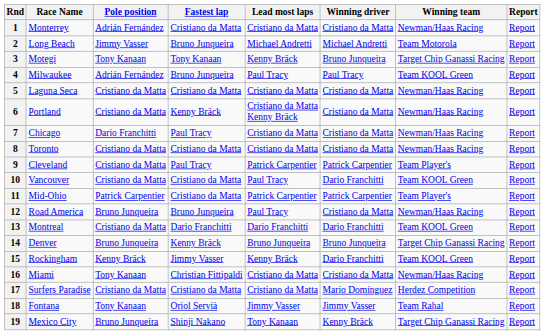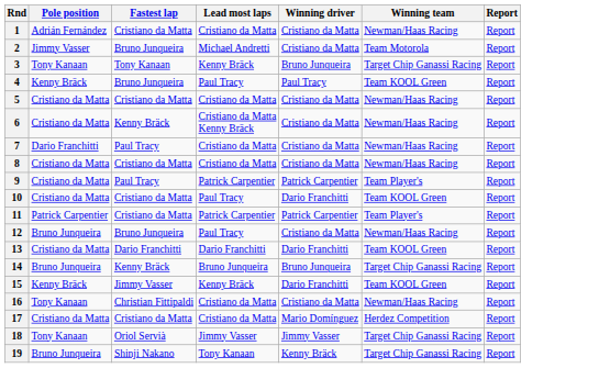 <table class="wikitable" style="font-size: 85%;">
 <tr>
 <th>Rnd</th>
-<th>Race Name</th>
 <th><a href='#'>Pole position</a></th>
 <th><a href='#'>Fastest lap</a></th>
 <th>Lead most laps</th>
 <th>Winning driver</th>
 <th>Winning team</th>
 <th>Report</th>
 </tr>
 <tr>
 <th>1</th>
-<td> <a href='#'>Monterrey</a></td>
 <td> <a href='#'>Adrián Fernández</a></td>
 <td nowrap> <a href='#'>Cristiano da Matta</a></td>
 <td nowrap> <a href='#'>Cristiano da Matta</a></td>
 <td nowrap> <a href='#'>Cristiano da Matta</a></td>
 <td nowrap><a href='#'>Newman/Haas Racing</a></td>
 <td><a href='#'>Report</a></td>
 </tr>
 <tr>
 <th>2</th>
-<td> <a href='#'>Long Beach</a></td>
 <td> <a href='#'>Jimmy Vasser</a></td>
 <td> <a href='#'>Bruno Junqueira</a></td>
 <td> <a href='#'>Michael Andretti</a></td>
-<td> <a href='#'>Michael Andretti</a></td>
+<td> <a href='#'>Cristiano da Matta</a></td>
 <td><a href='#'>Team Motorola</a></td>
 <td><a href='#'>Report</a></td>
 </tr>
 <tr>
 <th>3</th>
-<td> <a href='#'>Motegi</a></td>
 <td> <a href='#'>Tony Kanaan</a></td>
 <td> <a href='#'>Tony Kanaan</a></td>
 <td> <a href='#'>Kenny Bräck</a></td>
 <td> <a href='#'>Bruno Junqueira</a></td>
 <td><a href='#'>Target Chip Ganassi Racing</a></td>
 <td><a href='#'>Report</a></td>
 </tr>
 <tr>
 <th>4</th>
-<td> <a href='#'>Milwaukee</a></td>
-<td> <a href='#'>Adrián Fernández</a></td>
+<td> <a href='#'>Kenny Bräck</a></td>
 <td> <a href='#'>Bruno Junqueira</a></td>
 <td> <a href='#'>Paul Tracy</a></td>
 <td> <a href='#'>Paul Tracy</a></td>
 <td><a href='#'>Team KOOL Green</a></td>
 <td><a href='#'>Report</a></td>
 </tr>
 <tr>
 <th>5</th>
-<td> <a href='#'>Laguna Seca</a></td>
 <td nowrap> <a href='#'>Cristiano da Matta</a></td>
 <td nowrap> <a href='#'>Cristiano da Matta</a></td>
 <td nowrap> <a href='#'>Cristiano da Matta</a></td>
 <td nowrap> <a href='#'>Cristiano da Matta</a></td>
 <td nowrap><a href='#'>Newman/Haas Racing</a></td>
 <td><a href='#'>Report</a></td>
 </tr>
 <tr>
 <th>6</th>
-<td> <a href='#'>Portland</a></td>
 <td> <a href='#'>Cristiano da Matta</a></td>
 <td> <a href='#'>Kenny Bräck</a></td>
 <td> <a href='#'>Cristiano da Matta</a><br> <a href='#'>Kenny Bräck</a></td>
 <td> <a href='#'>Cristiano da Matta</a></td>
 <td><a href='#'>Newman/Haas Racing</a></td>
 <td><a href='#'>Report</a></td>
 </tr>
 <tr>
 <th>7</th>
-<td> <a href='#'>Chicago</a></td>
 <td> <a href='#'>Dario Franchitti</a></td>
 <td> <a href='#'>Paul Tracy</a></td>
 <td> <a href='#'>Cristiano da Matta</a></td>
 <td> <a href='#'>Cristiano da Matta</a></td>
 <td><a href='#'>Newman/Haas Racing</a></td>
 <td><a href='#'>Report</a></td>
 </tr>
 <tr>
 <th>8</th>
-<td> <a href='#'>Toronto</a></td>
 <td> <a href='#'>Cristiano da Matta</a></td>
 <td> <a href='#'>Cristiano da Matta</a></td>
 <td> <a href='#'>Cristiano da Matta</a></td>
 <td> <a href='#'>Cristiano da Matta</a></td>
 <td><a href='#'>Newman/Haas Racing</a></td>
 <td><a href='#'>Report</a></td>
 </tr>
 <tr>
 <th>9</th>
-<td> <a href='#'>Cleveland</a></td>
 <td> <a href='#'>Cristiano da Matta</a></td>
 <td> <a href='#'>Paul Tracy</a></td>
 <td> <a href='#'>Patrick Carpentier</a></td>
 <td> <a href='#'>Patrick Carpentier</a></td>
 <td><a href='#'>Team Player's</a></td>
 <td><a href='#'>Report</a></td>
 </tr>
 <tr>
 <th>10</th>
-<td> <a href='#'>Vancouver</a></td>
 <td> <a href='#'>Cristiano da Matta</a></td>
 <td> <a href='#'>Cristiano da Matta</a></td>
 <td> <a href='#'>Paul Tracy</a></td>
 <td> <a href='#'>Dario Franchitti</a></td>
 <td><a href='#'>Team KOOL Green</a></td>
 <td><a href='#'>Report</a></td>
 </tr>
 <tr>
 <th>11</th>
-<td> <a href='#'>Mid-Ohio</a></td>
 <td> <a href='#'>Patrick Carpentier</a></td>
 <td> <a href='#'>Cristiano da Matta</a></td>
 <td> <a href='#'>Patrick Carpentier</a></td>
 <td> <a href='#'>Patrick Carpentier</a></td>
 <td><a href='#'>Team Player's</a></td>
 <td><a href='#'>Report</a></td>
 </tr>
 <tr>
 <th>12</th>
-<td> <a href='#'>Road America</a></td>
 <td> <a href='#'>Bruno Junqueira</a></td>
 <td> <a href='#'>Bruno Junqueira</a></td>
 <td> <a href='#'>Paul Tracy</a></td>
 <td> <a href='#'>Cristiano da Matta</a></td>
 <td><a href='#'>Newman/Haas Racing</a></td>
 <td><a href='#'>Report</a></td>
 </tr>
 <tr>
 <th>13</th>
-<td> <a href='#'>Montreal</a></td>
 <td> <a href='#'>Cristiano da Matta</a></td>
 <td> <a href='#'>Dario Franchitti</a></td>
 <td> <a href='#'>Dario Franchitti</a></td>
 <td> <a href='#'>Dario Franchitti</a></td>
 <td><a href='#'>Team KOOL Green</a></td>
 <td><a href='#'>Report</a></td>
 </tr>
 <tr>
 <th>14</th>
-<td> <a href='#'>Denver</a></td>
 <td> <a href='#'>Bruno Junqueira</a></td>
 <td> <a href='#'>Kenny Bräck</a></td>
 <td> <a href='#'>Bruno Junqueira</a></td>
 <td> <a href='#'>Bruno Junqueira</a></td>
 <td><a href='#'>Target Chip Ganassi Racing</a></td>
 <td><a href='#'>Report</a></td>
 </tr>
 <tr>
 <th>15</th>
-<td> <a href='#'>Rockingham</a></td>
 <td> <a href='#'>Kenny Bräck</a></td>
 <td> <a href='#'>Jimmy Vasser</a></td>
 <td> <a href='#'>Kenny Bräck</a></td>
 <td> <a href='#'>Dario Franchitti</a></td>
 <td><a href='#'>Team KOOL Green</a></td>
 <td><a href='#'>Report</a></td>
 </tr>
 <tr>
 <th>16</th>
-<td> <a href='#'>Miami</a></td>
 <td> <a href='#'>Tony Kanaan</a></td>
 <td> <a href='#'>Christian Fittipaldi</a></td>
 <td> <a href='#'>Cristiano da Matta</a></td>
 <td> <a href='#'>Cristiano da Matta</a></td>
 <td><a href='#'>Newman/Haas Racing</a></td>
 <td><a href='#'>Report</a></td>
 </tr>
 <tr>
 <th>17</th>
-<td nowrap> <a href='#'>Surfers Paradise</a></td>
 <td> <a href='#'>Cristiano da Matta</a></td>
 <td> <a href='#'>Cristiano da Matta</a></td>
 <td> <a href='#'>Cristiano da Matta</a></td>
 <td nowrap> <a href='#'>Mario Domínguez</a> </td>
 <td><a href='#'>Herdez Competition</a></td>
 <td><a href='#'>Report</a></td>
 </tr>
 <tr>
 <th>18</th>
-<td> <a href='#'>Fontana</a></td>
 <td> <a href='#'>Tony Kanaan</a></td>
 <td> <a href='#'>Oriol Servià</a></td>
 <td> <a href='#'>Jimmy Vasser</a></td>
 <td> <a href='#'>Jimmy Vasser</a></td>
-<td><a href='#'>Team Rahal</a></td>
+<td><a href='#'>Target Chip Ganassi Racing</a></td>
 <td><a href='#'>Report</a></td>
 </tr>
 <tr>
 <th>19</th>
-<td> <a href='#'>Mexico City</a></td>
 <td> <a href='#'>Bruno Junqueira</a></td>
 <td> <a href='#'>Shinji Nakano</a></td>
 <td> <a href='#'>Tony Kanaan</a></td>
 <td> <a href='#'>Kenny Bräck</a></td>
 <td><a href='#'>Target Chip Ganassi Racing</a></td>
 <td><a href='#'>Report</a></td>
 </tr>
 </table>
